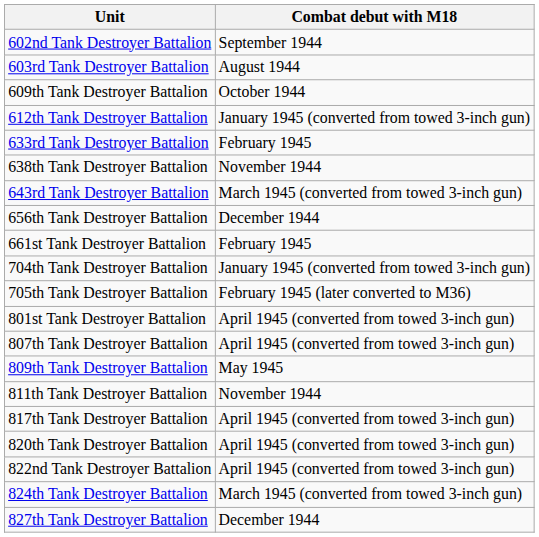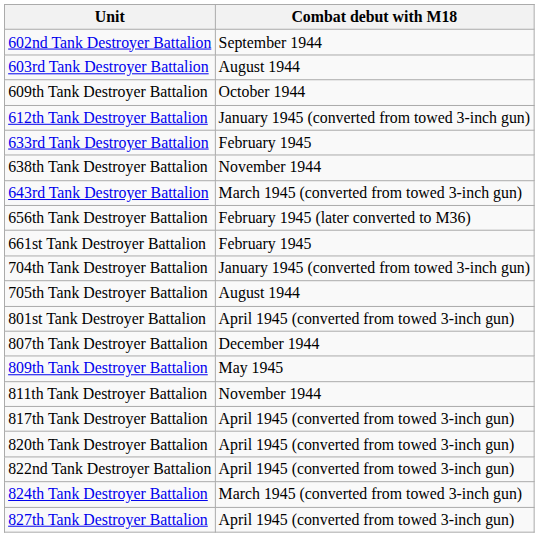 <table class="wikitable">
 <tr>
 <th>Unit</th>
 <th>Combat debut with M18</th>
 </tr>
 <tr>
 <td><a href='#'>602nd Tank Destroyer Battalion</a></td>
 <td>September 1944</td>
 </tr>
 <tr>
 <td><a href='#'>603rd Tank Destroyer Battalion</a></td>
 <td>August 1944</td>
 </tr>
 <tr>
 <td>609th Tank Destroyer Battalion</td>
 <td>October 1944</td>
 </tr>
 <tr>
 <td><a href='#'>612th Tank Destroyer Battalion</a></td>
 <td>January 1945 (converted from towed 3-inch gun)</td>
 </tr>
 <tr>
 <td><a href='#'>633rd Tank Destroyer Battalion</a></td>
 <td>February 1945</td>
 </tr>
 <tr>
 <td>638th Tank Destroyer Battalion</td>
 <td>November 1944</td>
 </tr>
 <tr>
 <td><a href='#'>643rd Tank Destroyer Battalion</a></td>
 <td>March 1945 (converted from towed 3-inch gun)</td>
 </tr>
 <tr>
 <td>656th Tank Destroyer Battalion</td>
-<td>December 1944</td>
+<td>February 1945 (later converted to M36)</td>
 </tr>
 <tr>
 <td>661st Tank Destroyer Battalion</td>
 <td>February 1945</td>
 </tr>
 <tr>
 <td>704th Tank Destroyer Battalion</td>
 <td>January 1945 (converted from towed 3-inch gun)</td>
 </tr>
 <tr>
 <td>705th Tank Destroyer Battalion</td>
-<td>February 1945 (later converted to M36)</td>
+<td>August 1944</td>
 </tr>
 <tr>
 <td>801st Tank Destroyer Battalion</td>
 <td>April 1945 (converted from towed 3-inch gun)</td>
 </tr>
 <tr>
 <td>807th Tank Destroyer Battalion</td>
-<td>April 1945 (converted from towed 3-inch gun)</td>
+<td>December 1944</td>
 </tr>
 <tr>
 <td><a href='#'>809th Tank Destroyer Battalion</a></td>
 <td>May 1945</td>
 </tr>
 <tr>
 <td>811th Tank Destroyer Battalion</td>
 <td>November 1944</td>
 </tr>
 <tr>
 <td>817th Tank Destroyer Battalion</td>
 <td>April 1945 (converted from towed 3-inch gun)</td>
 </tr>
 <tr>
 <td>820th Tank Destroyer Battalion</td>
 <td>April 1945 (converted from towed 3-inch gun)</td>
 </tr>
 <tr>
 <td>822nd Tank Destroyer Battalion</td>
 <td>April 1945 (converted from towed 3-inch gun)</td>
 </tr>
 <tr>
 <td><a href='#'>824th Tank Destroyer Battalion</a></td>
 <td>March 1945 (converted from towed 3-inch gun)</td>
 </tr>
 <tr>
 <td><a href='#'>827th Tank Destroyer Battalion</a></td>
-<td>December 1944</td>
+<td>April 1945 (converted from towed 3-inch gun)</td>
 </tr>
 </table>
